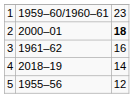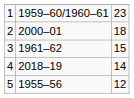 <table class="wikitable">
 <tr>
 </tr>
 <tr>
 <td>1</td>
 <td>1959–60/1960–61</td>
 <td>23</td>
 </tr>
 <tr>
 <td>2</td>
 <td>2000–01</td>
-<td><strong>18</strong></td>
+<td>18</td>
 </tr>
 <tr>
 <td>3</td>
 <td>1961–62</td>
-<td>16</td>
+<td>15</td>
 </tr>
 <tr>
 <td>4</td>
 <td>2018–19</td>
 <td>14</td>
 </tr>
 <tr>
 <td>5</td>
 <td>1955–56</td>
 <td>12</td>
 </tr>
 </table>
